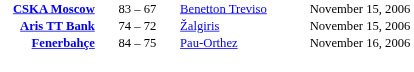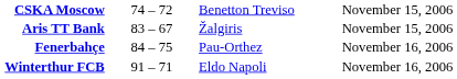 <table style="text-align:center">
 <tr>
 <th width=160></th>
 <th width=100></th>
 <th width=160></th>
 <th width=200></th>
 </tr>
 <tr>
 <td align=right><strong><a href='#'>CSKA Moscow</a></strong> </td>
-<td>83 – 67</td>
+<td>74 – 72</td>
 <td align=left> <a href='#'>Benetton Treviso</a></td>
 <td align=left>November 15, 2006</td>
 </tr>
 <tr>
 <td align=right><strong><a href='#'>Aris TT Bank</a></strong> </td>
-<td>74 – 72</td>
+<td>83 – 67</td>
 <td align=left> <a href='#'>Žalgiris</a></td>
 <td align=left>November 15, 2006</td>
 </tr>
 <tr>
 <td align=right><strong><a href='#'>Fenerbahçe</a></strong> </td>
 <td>84 – 75</td>
 <td align=left> <a href='#'>Pau-Orthez</a></td>
 <td align=left>November 16, 2006</td>
 </tr>
+<tr>
+<td align=right><strong><a href='#'>Winterthur FCB</a></strong> </td>
+<td>91 – 71</td>
+<td align=left> <a href='#'>Eldo Napoli</a></td>
+<td align=left>November 16, 2006</td>
+</tr>
 </table>
